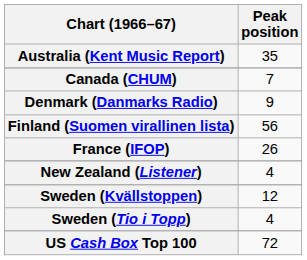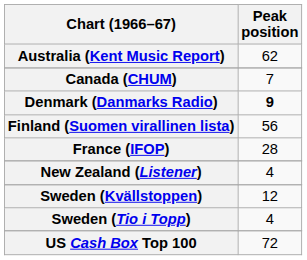 <table class="wikitable sortable plainrowheaders" style="text-align:center">
 <tr>
 <th>Chart (1966–67)</th>
 <th>Peak<br>position</th>
 </tr>
 <tr>
 <th scope="row">Australia (<a href='#'>Kent Music Report</a>)</th>
-<td>35</td>
+<td>62</td>
 </tr>
 <tr>
 </tr>
 <tr>
 </tr>
 <tr>
 </tr>
 <tr>
 <th scope="row">Canada (<a href='#'>CHUM</a>)</th>
 <td>7</td>
 </tr>
 <tr>
 <th scope="row">Denmark (<a href='#'>Danmarks Radio</a>)</th>
-<td>9</td>
+<td><strong>9</strong></td>
 </tr>
 <tr>
 <th scope="row">Finland (<a href='#'>Suomen virallinen lista</a>)</th>
 <td>56</td>
 </tr>
 <tr>
 <th scope="row">France (<a href='#'>IFOP</a>)</th>
-<td>26</td>
+<td>28</td>
 </tr>
 <tr>
 </tr>
 <tr>
 </tr>
 <tr>
 </tr>
 <tr>
 </tr>
 <tr>
 <th scope="row">New Zealand (<em><a href='#'>Listener</a></em>)</th>
 <td>4</td>
 </tr>
 <tr>
 </tr>
 <tr>
 <th scope="row">Sweden (<a href='#'>Kvällstoppen</a>)</th>
 <td>12</td>
 </tr>
 <tr>
 <th scope="row">Sweden (<em><a href='#'>Tio i Topp</a></em>)</th>
 <td>4</td>
 </tr>
 <tr>
 </tr>
 <tr>
 </tr>
 <tr>
 <th scope="row">US <a href='#'><em>Cash Box</em></a> Top 100</th>
 <td>72</td>
 </tr>
 </table>
